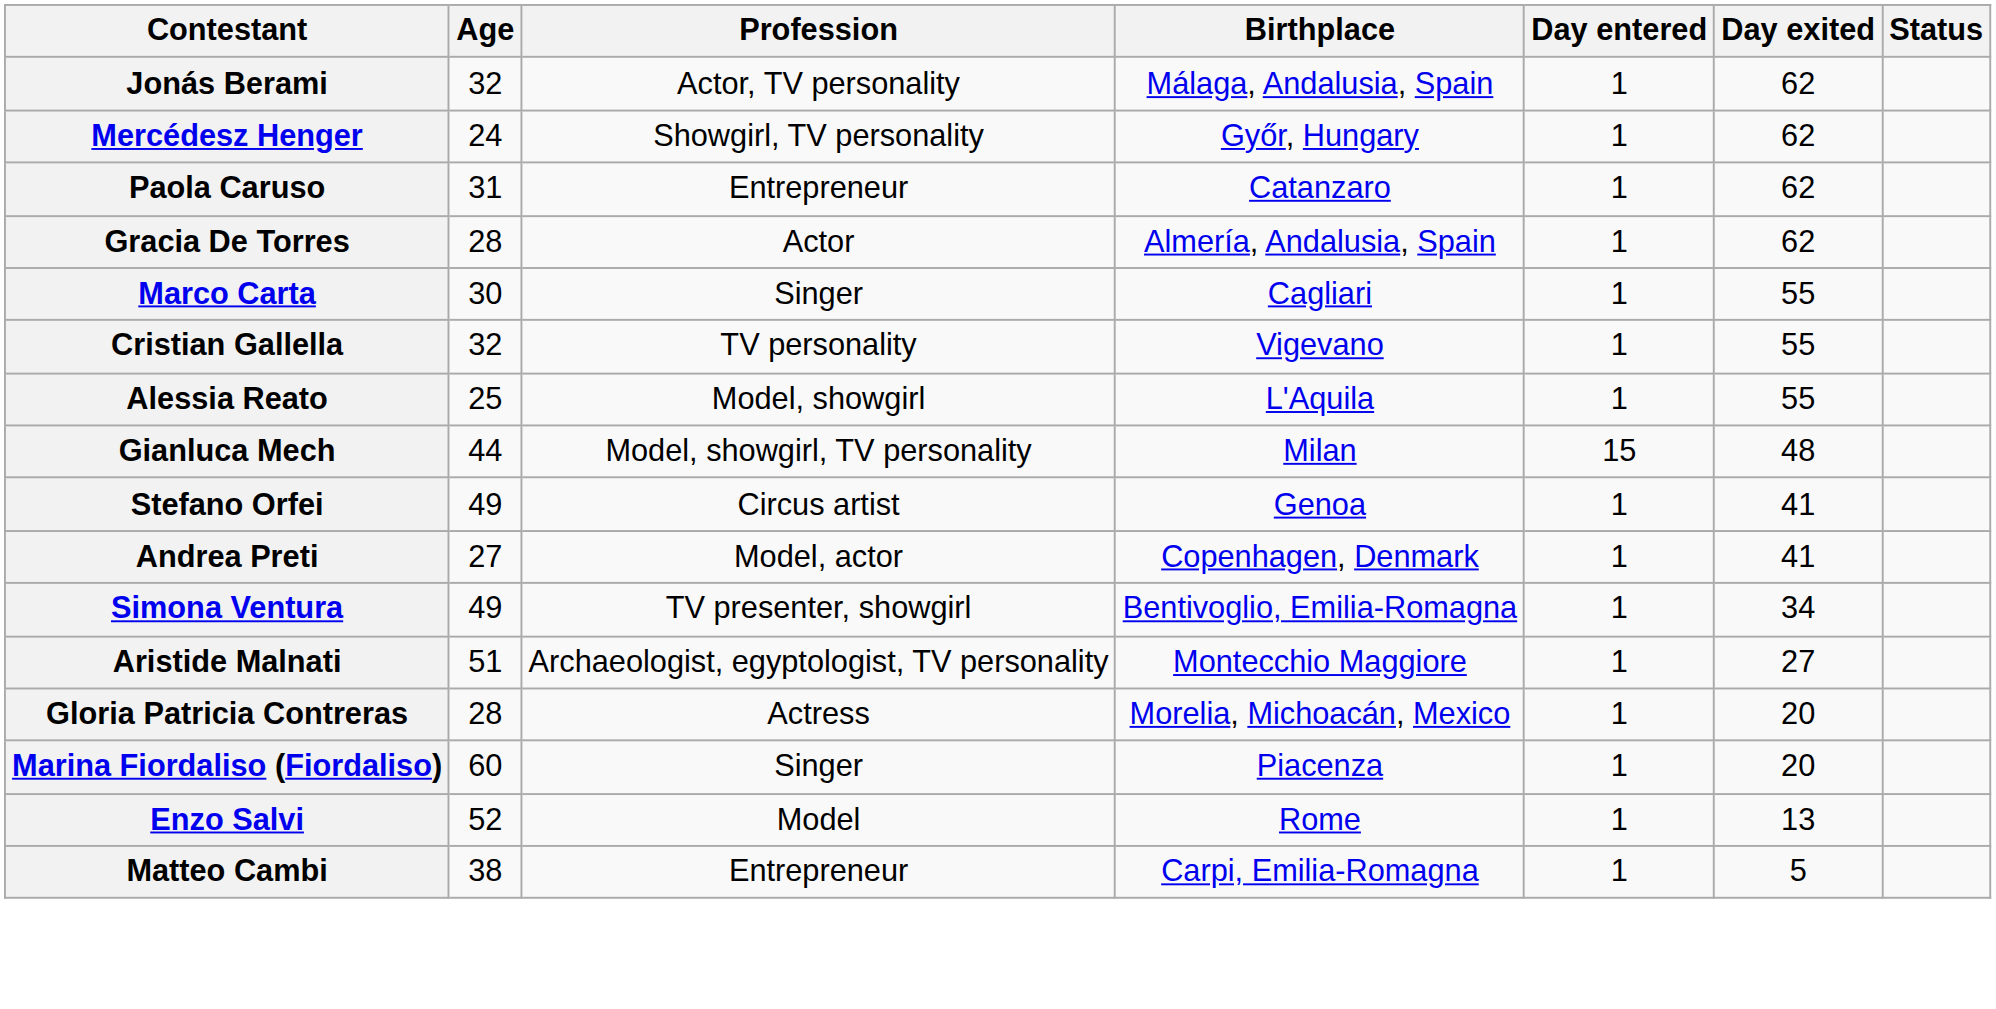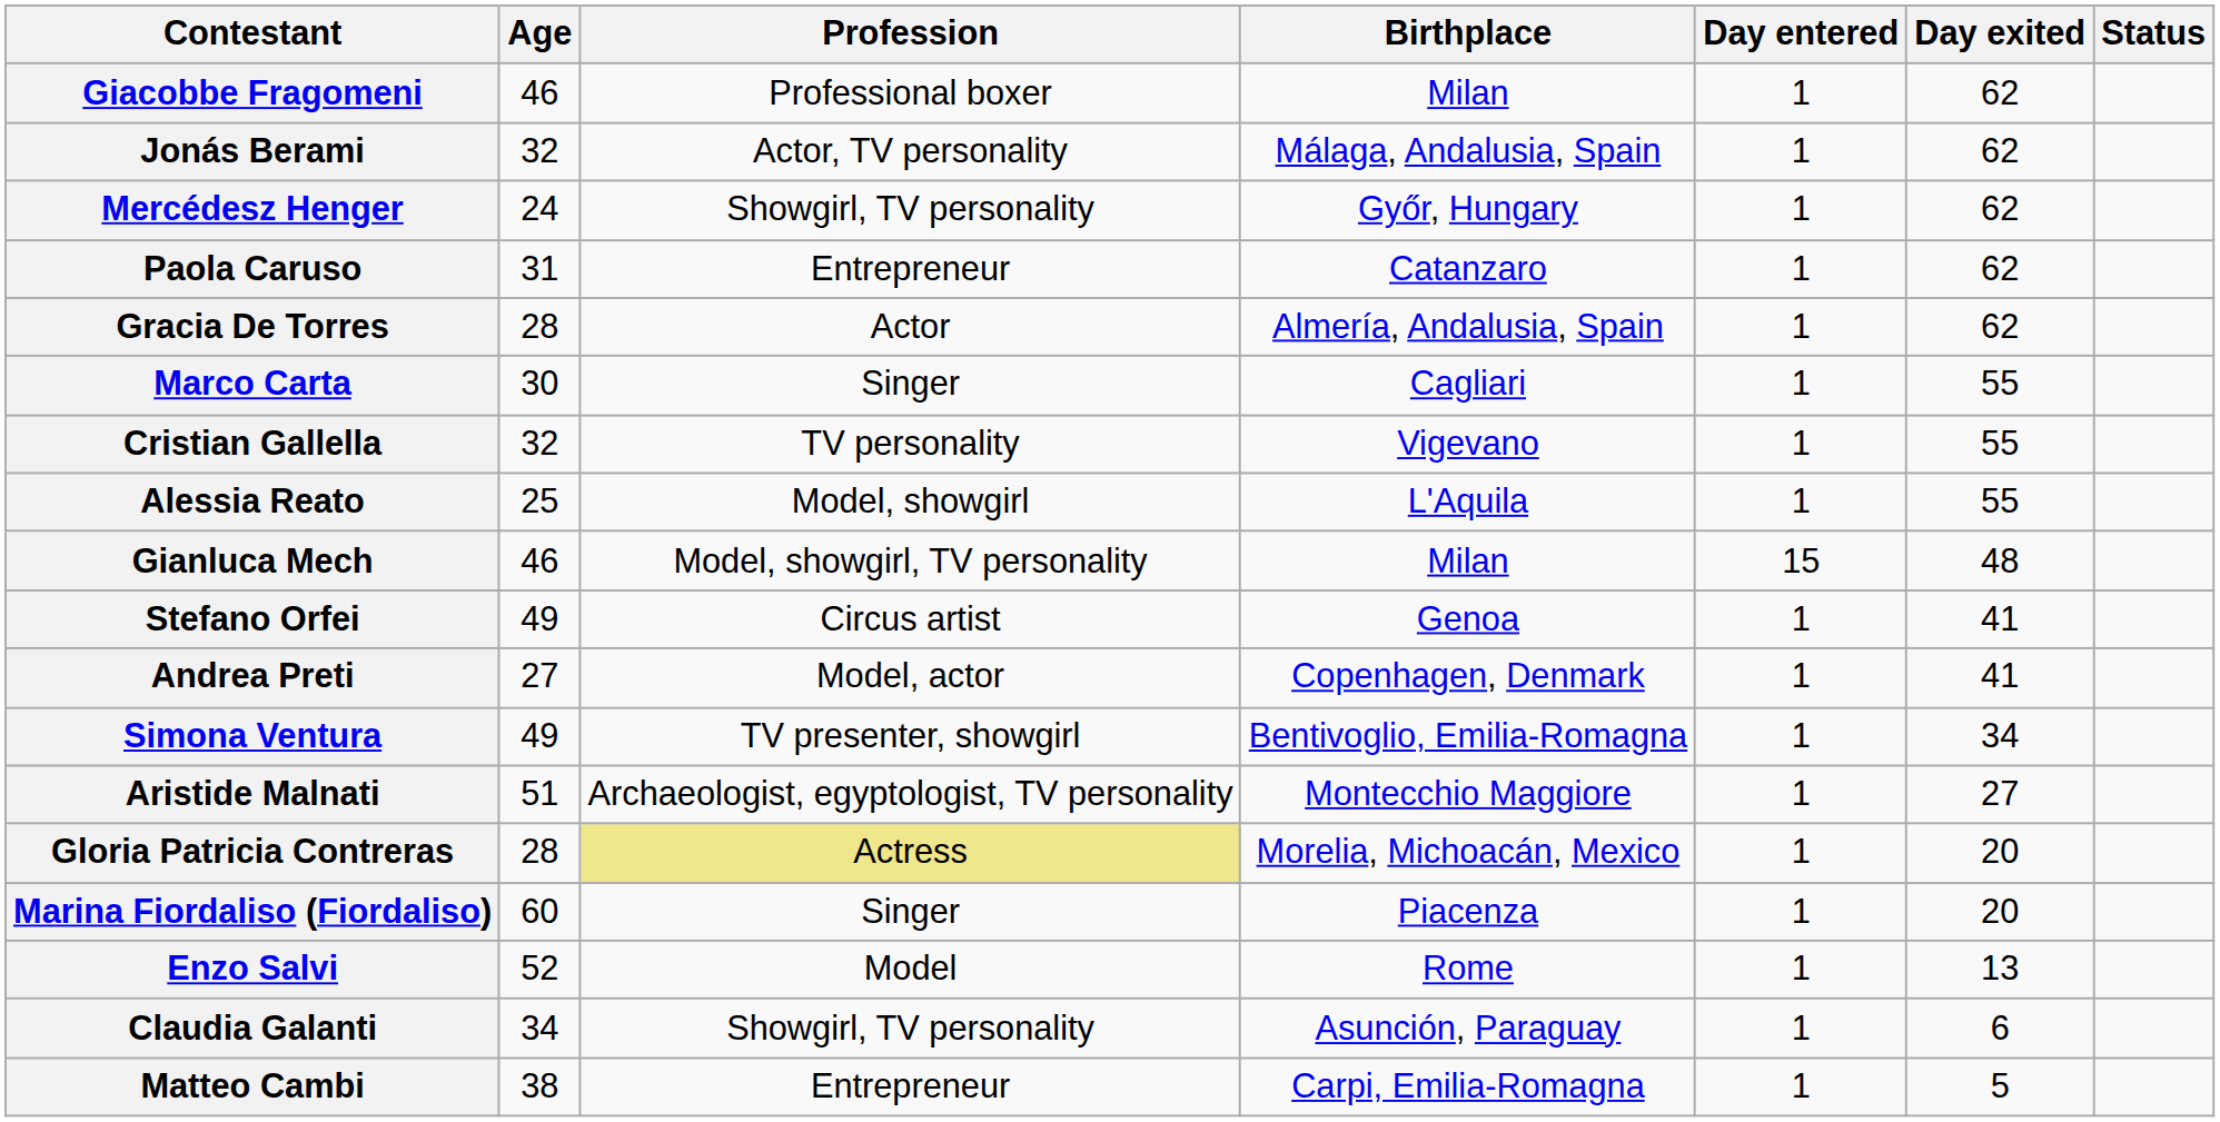 <table class="wikitable sortable" style="text-align:center; line-height:20px; width:auto;">
 <tr>
 <th>Contestant</th>
 <th>Age</th>
 <th>Profession</th>
 <th>Birthplace</th>
 <th>Day entered</th>
 <th>Day exited</th>
 <th>Status</th>
+</tr>
+<tr>
+<th><a href='#'>Giacobbe Fragomeni</a></th>
+<td>46</td>
+<td>Professional boxer</td>
+<td><a href='#'>Milan</a></td>
+<td>1</td>
+<td>62</td>
+<td></td>
 </tr>
 <tr>
 <th>Jonás Berami</th>
 <td>32</td>
 <td>Actor, TV personality</td>
 <td><a href='#'>Málaga</a>, <a href='#'>Andalusia</a>, <a href='#'>Spain</a></td>
 <td>1</td>
 <td>62</td>
 <td></td>
 </tr>
 <tr>
 <th><a href='#'>Mercédesz Henger</a></th>
 <td>24</td>
 <td>Showgirl, TV personality</td>
 <td><a href='#'>Győr</a>, <a href='#'>Hungary</a></td>
 <td>1</td>
 <td>62</td>
 <td></td>
 </tr>
 <tr>
 <th>Paola Caruso</th>
 <td>31</td>
 <td>Entrepreneur</td>
 <td><a href='#'>Catanzaro</a></td>
 <td>1</td>
 <td>62</td>
 <td></td>
 </tr>
 <tr>
 <th>Gracia De Torres</th>
 <td>28</td>
 <td>Actor</td>
 <td><a href='#'>Almería</a>, <a href='#'>Andalusia</a>, <a href='#'>Spain</a></td>
 <td>1</td>
 <td>62</td>
 <td></td>
 </tr>
 <tr>
 <th><a href='#'>Marco Carta</a></th>
 <td>30</td>
 <td>Singer</td>
 <td><a href='#'>Cagliari</a></td>
 <td>1</td>
 <td>55</td>
 <td></td>
 </tr>
 <tr>
 <th>Cristian Gallella</th>
 <td>32</td>
 <td>TV personality</td>
 <td><a href='#'>Vigevano</a></td>
 <td>1</td>
 <td>55</td>
 <td></td>
 </tr>
 <tr>
 <th>Alessia Reato</th>
 <td>25</td>
 <td>Model, showgirl</td>
 <td><a href='#'>L'Aquila</a></td>
 <td>1</td>
 <td>55</td>
 <td></td>
 </tr>
 <tr>
 <th>Gianluca Mech</th>
-<td>44</td>
+<td>46</td>
 <td>Model, showgirl, TV personality</td>
 <td><a href='#'>Milan</a></td>
 <td>15</td>
 <td>48</td>
 <td></td>
 </tr>
 <tr>
 <th>Stefano Orfei</th>
 <td>49</td>
 <td>Circus artist</td>
 <td><a href='#'>Genoa</a></td>
 <td>1</td>
 <td>41</td>
 <td></td>
 </tr>
 <tr>
 <th>Andrea Preti</th>
 <td>27</td>
 <td>Model, actor</td>
 <td><a href='#'>Copenhagen</a>, <a href='#'>Denmark</a></td>
 <td>1</td>
 <td>41</td>
 <td></td>
 </tr>
 <tr>
 <th><a href='#'>Simona Ventura</a></th>
 <td>49</td>
 <td>TV presenter, showgirl</td>
 <td><a href='#'>Bentivoglio, Emilia-Romagna</a></td>
 <td>1</td>
 <td>34</td>
 <td></td>
 </tr>
 <tr>
 <th>Aristide Malnati</th>
 <td>51</td>
 <td>Archaeologist, egyptologist, TV personality</td>
 <td><a href='#'>Montecchio Maggiore</a></td>
 <td>1</td>
 <td>27</td>
 <td></td>
 </tr>
 <tr>
 <th>Gloria Patricia Contreras</th>
 <td>28</td>
-<td>Actress</td>
+<td style="background: khaki;">Actress</td>
 <td><a href='#'>Morelia</a>, <a href='#'>Michoacán</a>, <a href='#'>Mexico</a></td>
 <td>1</td>
 <td>20</td>
 <td></td>
 </tr>
 <tr>
 <th><a href='#'>Marina Fiordaliso</a> (<a href='#'>Fiordaliso</a>)</th>
 <td>60</td>
 <td>Singer</td>
 <td><a href='#'>Piacenza</a></td>
 <td>1</td>
 <td>20</td>
 <td></td>
 </tr>
 <tr>
 <th><a href='#'>Enzo Salvi</a></th>
 <td>52</td>
 <td>Model</td>
 <td><a href='#'>Rome</a></td>
 <td>1</td>
 <td>13</td>
 <td></td>
 </tr>
 <tr>
+<th>Claudia Galanti</th>
+<td>34</td>
+<td>Showgirl, TV personality</td>
+<td><a href='#'>Asunción</a>, <a href='#'>Paraguay</a></td>
+<td>1</td>
+<td>6</td>
+<td></td>
+</tr>
+<tr>
 <th>Matteo Cambi</th>
 <td>38</td>
 <td>Entrepreneur</td>
 <td><a href='#'>Carpi, Emilia-Romagna</a></td>
 <td>1</td>
 <td>5</td>
 <td></td>
 </tr>
 </table>
